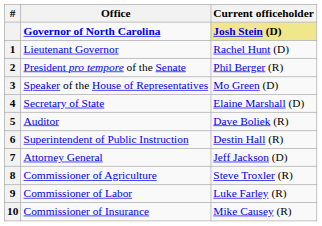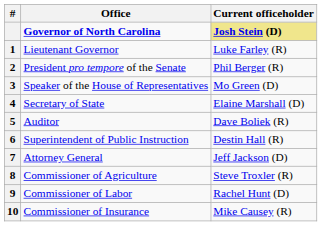 <table class=wikitable>
 <tr>
 <th>#</th>
 <th>Office</th>
 <th>Current officeholder</th>
 </tr>
 <tr>
 <th></th>
 <td><strong><a href='#'>Governor of North Carolina</a></strong></td>
 <td style="background: khaki;"><strong><a href='#'>Josh Stein</a> (D)</strong></td>
 </tr>
 <tr>
 <th>1</th>
 <td><a href='#'>Lieutenant Governor</a></td>
-<td><a href='#'>Rachel Hunt</a> (D)</td>
+<td><a href='#'>Luke Farley</a> (R)</td>
 </tr>
 <tr>
 <th>2</th>
 <td><a href='#'>President <em>pro tempore</em></a> of the <a href='#'>Senate</a></td>
 <td><a href='#'>Phil Berger</a> (R)</td>
 </tr>
 <tr>
 <th>3</th>
 <td><a href='#'>Speaker</a> of the <a href='#'>House of Representatives</a></td>
 <td><a href='#'>Mo Green</a> (D)</td>
 </tr>
 <tr>
 <th>4</th>
 <td><a href='#'>Secretary of State</a></td>
 <td><a href='#'>Elaine Marshall</a> (D)</td>
 </tr>
 <tr>
 <th>5</th>
 <td><a href='#'>Auditor</a></td>
 <td><a href='#'>Dave Boliek</a> (R)</td>
 </tr>
 <tr>
 <th>6</th>
 <td><a href='#'>Superintendent of Public Instruction</a></td>
 <td><a href='#'>Destin Hall</a> (R)</td>
 </tr>
 <tr>
 <th>7</th>
 <td><a href='#'>Attorney General</a></td>
 <td><a href='#'>Jeff Jackson</a> (D)</td>
 </tr>
 <tr>
 <th>8</th>
 <td><a href='#'>Commissioner of Agriculture</a></td>
 <td><a href='#'>Steve Troxler</a> (R)</td>
 </tr>
 <tr>
 <th>9</th>
 <td><a href='#'>Commissioner of Labor</a></td>
-<td><a href='#'>Luke Farley</a> (R)</td>
+<td><a href='#'>Rachel Hunt</a> (D)</td>
 </tr>
 <tr>
 <th>10</th>
 <td><a href='#'>Commissioner of Insurance</a></td>
 <td><a href='#'>Mike Causey</a> (R)</td>
 </tr>
 </table>
